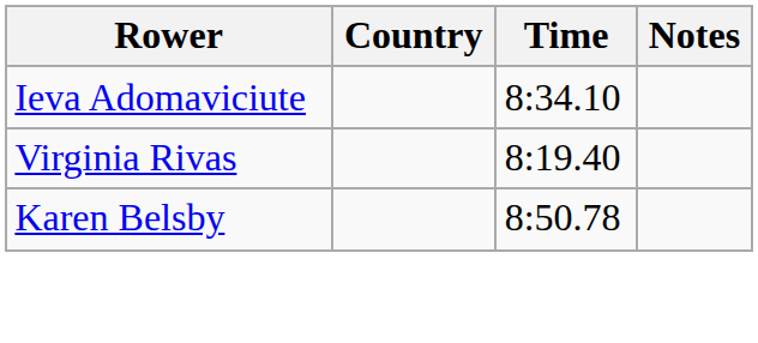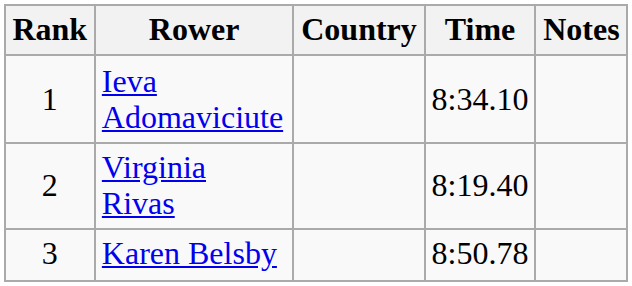 <table class="wikitable" width=50%>
 <tr>
+<th>Rank</th>
 <th>Rower</th>
 <th>Country</th>
 <th>Time</th>
 <th>Notes</th>
 </tr>
 <tr>
+<td align="center">1</td>
 <td><a href='#'>Ieva Adomaviciute</a></td>
 <td></td>
 <td>8:34.10</td>
 <td></td>
 </tr>
 <tr>
+<td align="center">2</td>
 <td><a href='#'>Virginia Rivas</a></td>
 <td></td>
 <td>8:19.40</td>
 <td></td>
 </tr>
 <tr>
+<td align="center">3</td>
 <td><a href='#'>Karen Belsby</a></td>
 <td></td>
 <td>8:50.78</td>
 <td></td>
 </tr>
 </table>
